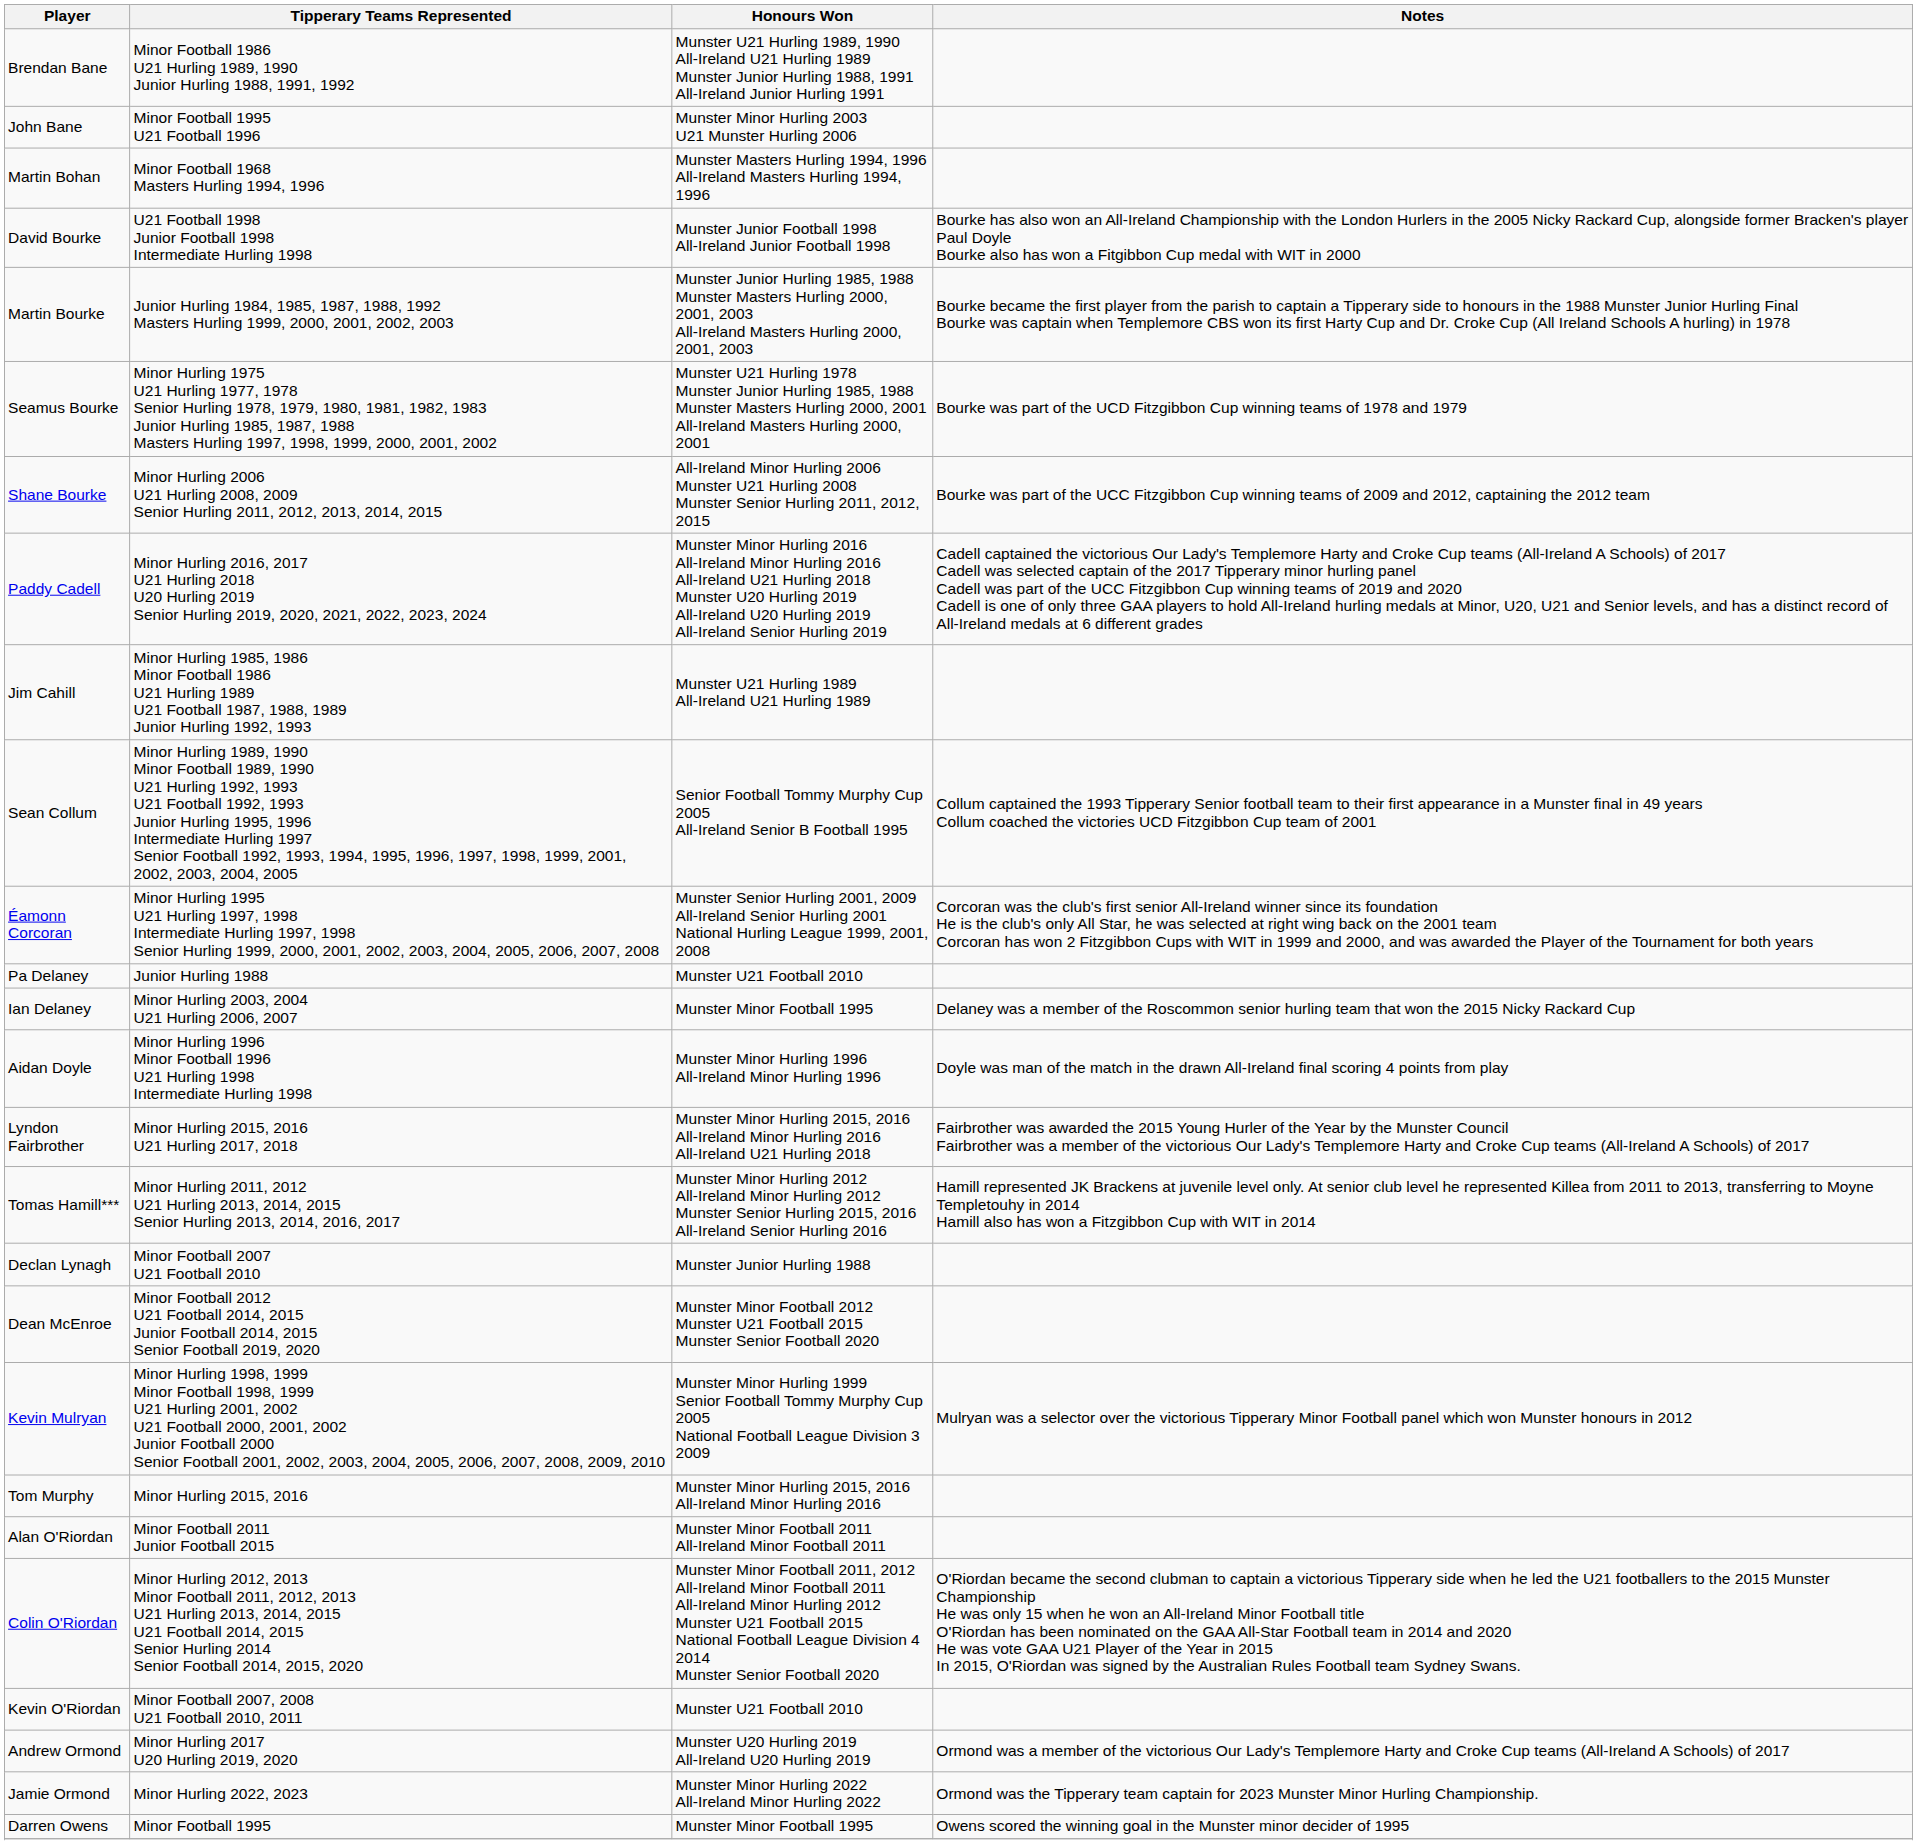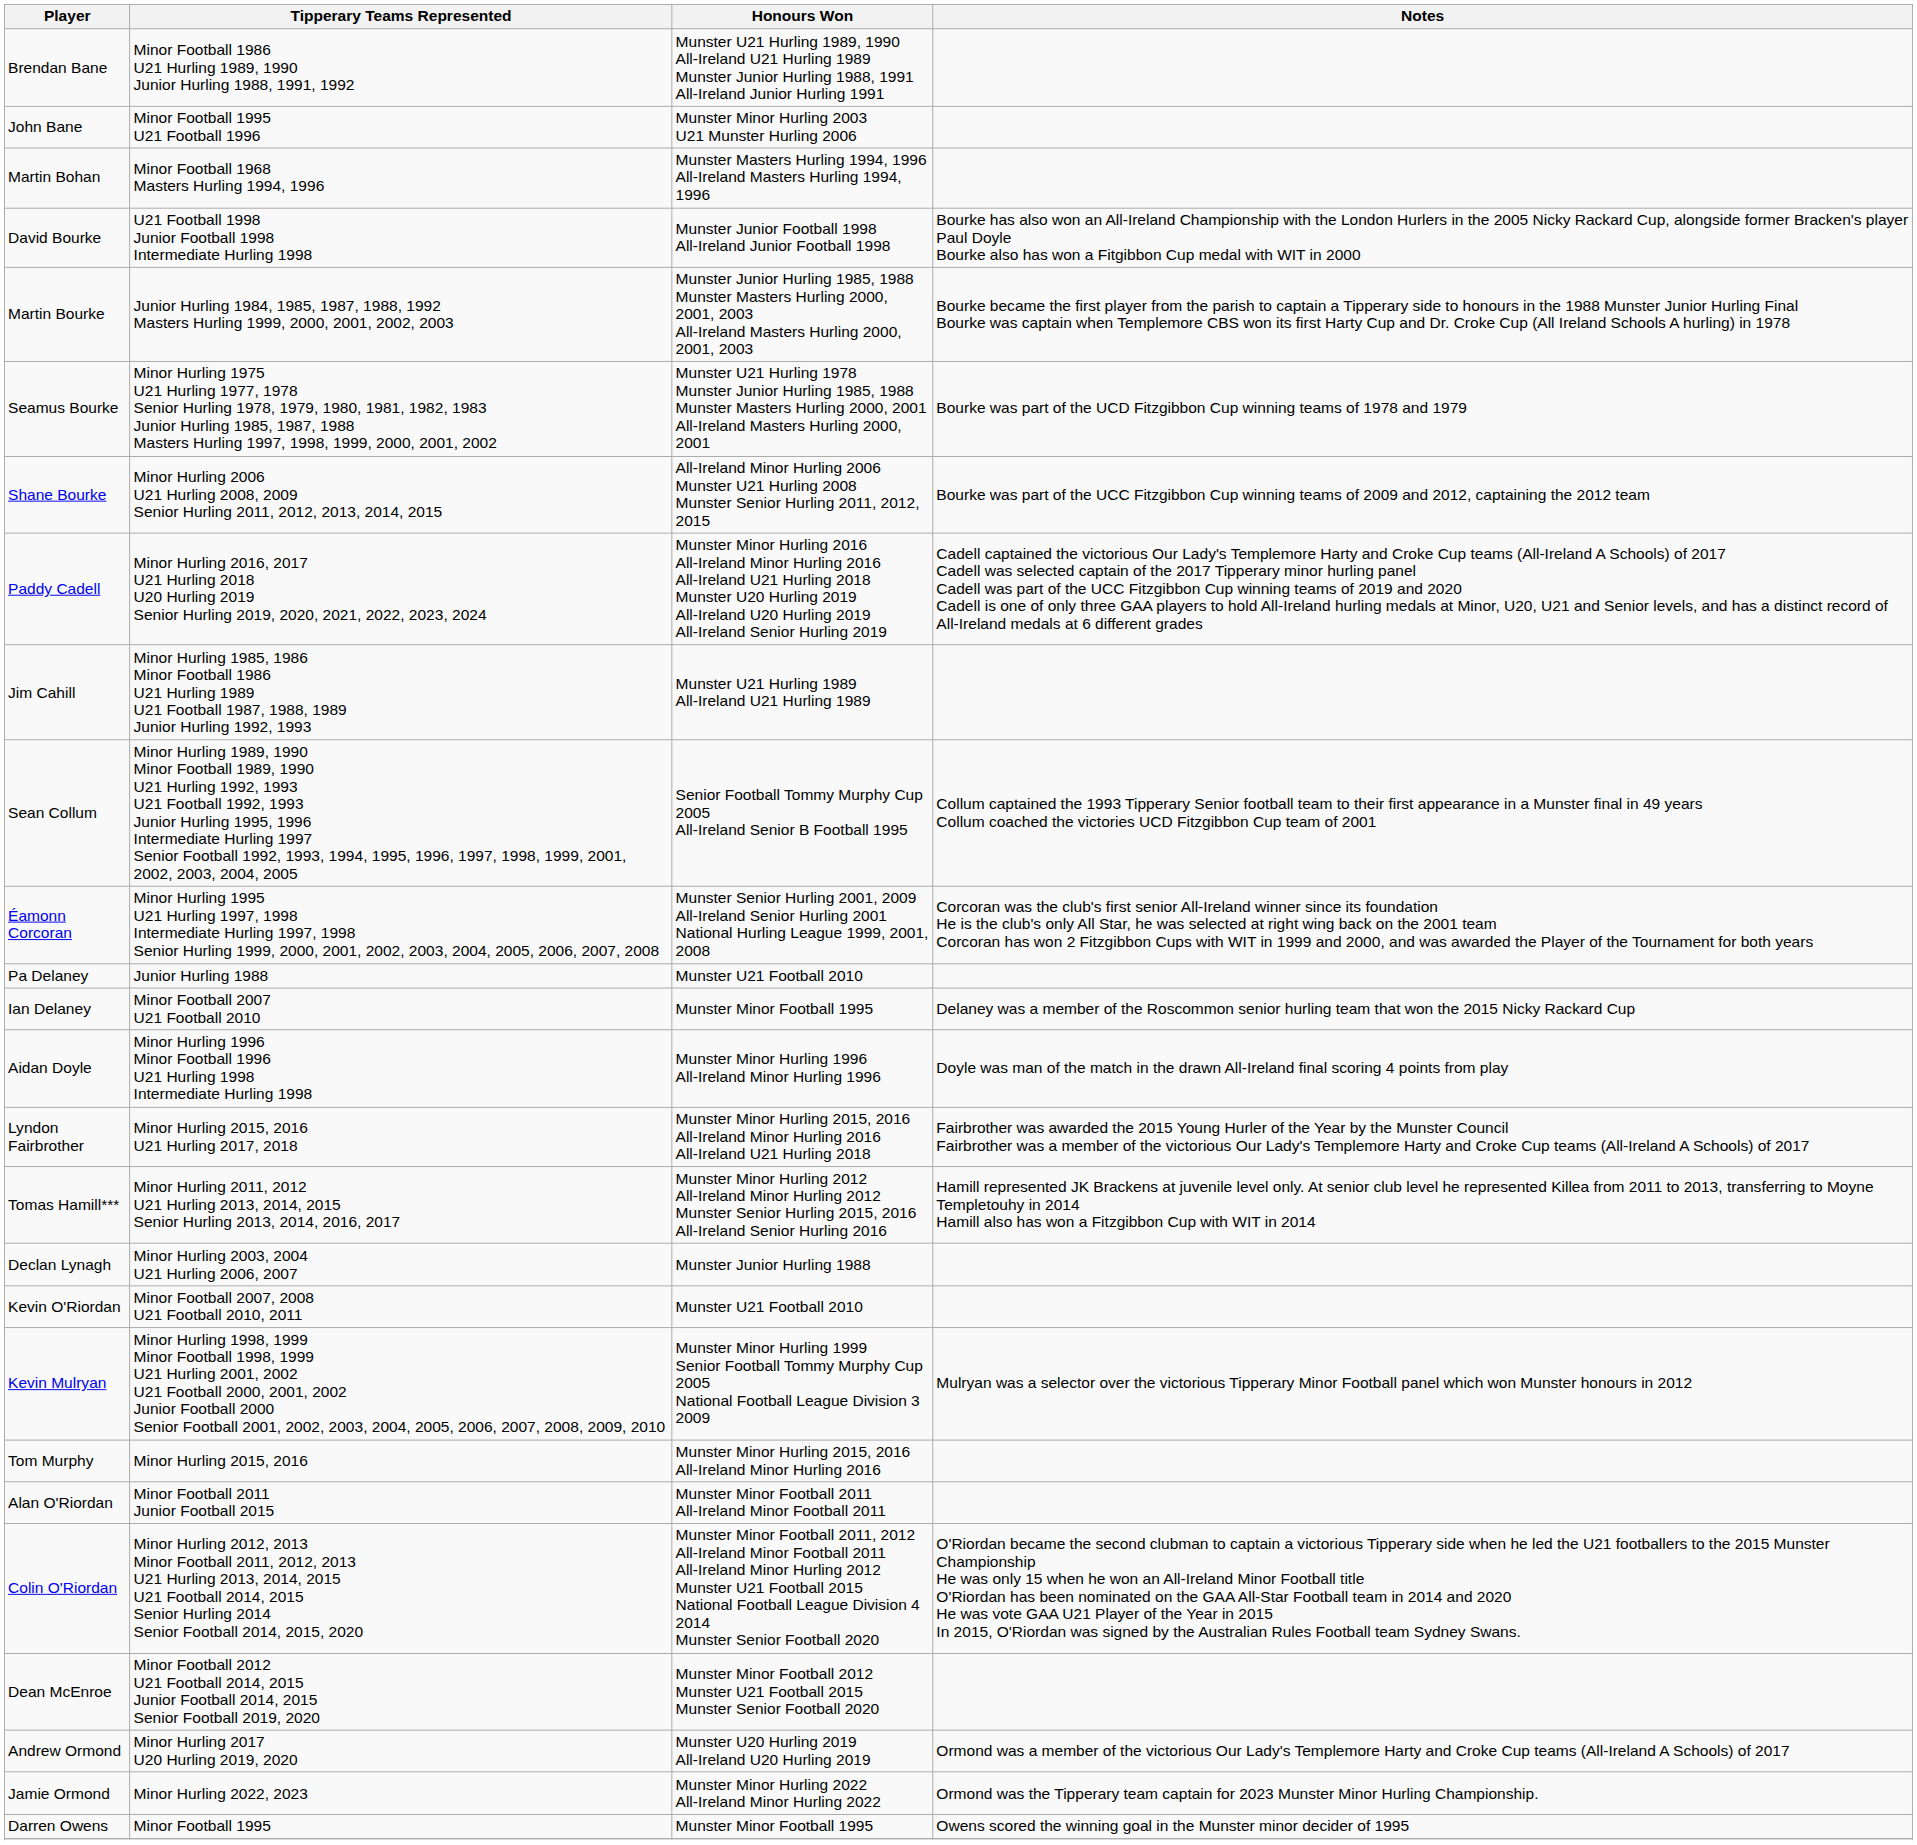 <table class="wikitable">
 <tr>
 <th>Player</th>
 <th>Tipperary Teams Represented</th>
 <th>Honours Won</th>
 <th>Notes</th>
 </tr>
 <tr>
 <td>Brendan Bane</td>
 <td>Minor Football 1986<br>U21 Hurling 1989, 1990<br>Junior Hurling 1988, 1991, 1992</td>
 <td>Munster U21 Hurling 1989, 1990<br>All-Ireland U21 Hurling 1989<br>Munster Junior Hurling 1988, 1991<br>All-Ireland Junior Hurling 1991</td>
 <td></td>
 </tr>
 <tr>
 <td>John Bane</td>
 <td>Minor Football 1995<br>U21 Football 1996</td>
 <td>Munster Minor Hurling 2003<br>U21 Munster Hurling 2006</td>
 <td></td>
 </tr>
 <tr>
 <td>Martin Bohan</td>
 <td>Minor Football 1968<br>Masters Hurling 1994, 1996</td>
 <td>Munster Masters Hurling 1994, 1996<br>All-Ireland Masters Hurling 1994, 1996</td>
 <td></td>
 </tr>
 <tr>
 <td>David Bourke</td>
 <td>U21 Football 1998<br>Junior Football 1998<br>Intermediate Hurling 1998</td>
 <td>Munster Junior Football 1998<br>All-Ireland Junior Football 1998</td>
 <td>Bourke has also won an All-Ireland Championship with the London Hurlers in the 2005 Nicky Rackard Cup, alongside former Bracken's player Paul Doyle<br>Bourke also has won a Fitgibbon Cup medal with WIT in 2000</td>
 </tr>
 <tr>
 <td>Martin Bourke</td>
 <td>Junior Hurling 1984, 1985, 1987, 1988, 1992<br>Masters Hurling 1999, 2000, 2001, 2002, 2003</td>
 <td>Munster Junior Hurling 1985, 1988<br>Munster Masters Hurling 2000, 2001, 2003<br>All-Ireland Masters Hurling 2000, 2001, 2003</td>
 <td>Bourke became the first player from the parish to captain a Tipperary side to honours in the 1988 Munster Junior Hurling Final<br>Bourke was captain when Templemore CBS won its first Harty Cup and Dr. Croke Cup (All Ireland Schools A hurling) in 1978</td>
 </tr>
 <tr>
 <td>Seamus Bourke</td>
 <td>Minor Hurling 1975<br>U21 Hurling 1977, 1978<br>Senior Hurling 1978, 1979, 1980, 1981, 1982, 1983<br>Junior Hurling 1985, 1987, 1988<br>Masters Hurling 1997, 1998, 1999, 2000, 2001, 2002</td>
 <td>Munster U21 Hurling 1978<br>Munster Junior Hurling 1985, 1988<br>Munster Masters Hurling 2000, 2001<br>All-Ireland Masters Hurling 2000, 2001</td>
 <td>Bourke was part of the UCD Fitzgibbon Cup winning teams of 1978 and 1979</td>
 </tr>
 <tr>
 <td><a href='#'>Shane Bourke</a></td>
 <td>Minor Hurling 2006<br>U21 Hurling 2008, 2009<br>Senior Hurling 2011, 2012, 2013, 2014, 2015</td>
 <td>All-Ireland Minor Hurling 2006<br>Munster U21 Hurling 2008<br>Munster Senior Hurling 2011, 2012, 2015</td>
 <td>Bourke was part of the UCC Fitzgibbon Cup winning teams of 2009 and 2012, captaining the 2012 team</td>
 </tr>
 <tr>
 <td><a href='#'>Paddy Cadell</a></td>
 <td>Minor Hurling 2016, 2017<br>U21 Hurling 2018<br>U20 Hurling 2019<br>Senior Hurling 2019, 2020, 2021, 2022, 2023, 2024</td>
 <td>Munster Minor Hurling 2016<br>All-Ireland Minor Hurling 2016<br>All-Ireland U21 Hurling 2018<br>Munster U20 Hurling 2019<br>All-Ireland U20 Hurling 2019<br>All-Ireland Senior Hurling 2019</td>
 <td>Cadell captained the victorious Our Lady's Templemore Harty and Croke Cup  teams (All-Ireland A Schools) of 2017<br>Cadell was selected captain of the 2017 Tipperary minor hurling panel<br>Cadell was part of the UCC Fitzgibbon Cup winning teams of 2019 and 2020<br>Cadell is one of only three GAA players to hold All-Ireland hurling medals at Minor, U20, U21 and Senior levels, and has a distinct record of All-Ireland medals at 6 different grades</td>
 </tr>
 <tr>
 <td>Jim Cahill</td>
 <td>Minor Hurling 1985, 1986<br>Minor Football 1986<br>U21 Hurling 1989<br>U21 Football 1987, 1988, 1989<br>Junior Hurling 1992, 1993</td>
 <td>Munster U21 Hurling 1989<br>All-Ireland U21 Hurling 1989</td>
 <td></td>
 </tr>
 <tr>
 <td>Sean Collum</td>
 <td>Minor Hurling 1989, 1990<br>Minor Football 1989, 1990<br>U21 Hurling 1992, 1993<br>U21 Football 1992, 1993<br>Junior Hurling 1995, 1996<br>Intermediate Hurling 1997<br>Senior Football 1992, 1993, 1994, 1995, 1996, 1997, 1998, 1999, 2001, 2002, 2003, 2004, 2005</td>
 <td>Senior Football Tommy Murphy Cup 2005<br>All-Ireland Senior B Football 1995</td>
 <td>Collum captained the 1993 Tipperary Senior football team to their first appearance in a Munster final in 49 years<br>Collum coached the victories UCD Fitzgibbon Cup team of 2001</td>
 </tr>
 <tr>
 <td><a href='#'>Éamonn Corcoran</a></td>
 <td>Minor Hurling 1995<br>U21 Hurling 1997, 1998<br>Intermediate Hurling 1997, 1998<br>Senior Hurling 1999, 2000, 2001, 2002, 2003, 2004, 2005, 2006, 2007, 2008</td>
 <td>Munster Senior Hurling 2001, 2009<br>All-Ireland Senior Hurling 2001<br>National Hurling League 1999, 2001, 2008</td>
 <td>Corcoran was the club's first senior All-Ireland winner since its foundation<br>He is the club's only All Star, he was selected at right wing back on the 2001 team<br>Corcoran has won 2 Fitzgibbon Cups with WIT in 1999 and 2000, and was awarded the Player of the Tournament for both years</td>
 </tr>
 <tr>
 <td>Pa Delaney</td>
 <td>Junior Hurling 1988</td>
 <td>Munster U21 Football 2010</td>
 <td></td>
 </tr>
 <tr>
 <td>Ian Delaney</td>
-<td>Minor Hurling 2003, 2004<br>U21 Hurling 2006, 2007</td>
+<td>Minor Football 2007<br>U21 Football 2010</td>
 <td>Munster Minor Football 1995</td>
 <td>Delaney was a member of the Roscommon senior hurling team that won the 2015 Nicky Rackard Cup</td>
 </tr>
 <tr>
 <td>Aidan Doyle</td>
 <td>Minor Hurling 1996<br>Minor Football 1996<br>U21 Hurling 1998<br>Intermediate Hurling 1998</td>
 <td>Munster Minor Hurling 1996<br>All-Ireland Minor Hurling 1996</td>
 <td>Doyle was man of the match in the drawn All-Ireland final scoring 4 points from play</td>
 </tr>
 <tr>
 <td>Lyndon Fairbrother</td>
 <td>Minor Hurling 2015, 2016<br>U21 Hurling 2017, 2018</td>
 <td>Munster Minor Hurling 2015, 2016<br>All-Ireland Minor Hurling 2016<br>All-Ireland U21 Hurling 2018</td>
 <td>Fairbrother was awarded the 2015 Young Hurler of the Year by the Munster Council<br>Fairbrother was a member of the victorious Our Lady's Templemore Harty and Croke Cup  teams (All-Ireland A Schools) of 2017</td>
 </tr>
 <tr>
 <td>Tomas Hamill***</td>
 <td>Minor Hurling 2011, 2012<br>U21 Hurling 2013, 2014, 2015<br>Senior Hurling 2013, 2014, 2016, 2017</td>
 <td>Munster Minor Hurling 2012<br>All-Ireland Minor Hurling 2012<br>Munster Senior Hurling 2015, 2016<br>All-Ireland Senior Hurling 2016</td>
 <td>Hamill represented JK Brackens at juvenile level only. At senior club level he represented Killea from 2011 to 2013, transferring to Moyne Templetouhy in 2014<br>Hamill also has won a Fitzgibbon Cup with WIT in 2014</td>
 </tr>
 <tr>
 <td>Declan Lynagh</td>
-<td>Minor Football 2007<br>U21 Football 2010</td>
+<td>Minor Hurling 2003, 2004<br>U21 Hurling 2006, 2007</td>
 <td>Munster Junior Hurling 1988</td>
 <td></td>
 </tr>
 <tr>
-<td>Dean McEnroe</td>
-<td>Minor Football 2012<br>U21 Football 2014, 2015<br>Junior Football 2014, 2015<br>Senior Football 2019, 2020</td>
-<td>Munster Minor Football 2012<br>Munster U21 Football 2015<br>Munster Senior Football 2020</td>
+<td>Kevin O'Riordan</td>
+<td>Minor Football 2007, 2008<br>U21 Football 2010, 2011</td>
+<td>Munster U21 Football 2010</td>
 <td></td>
 </tr>
 <tr>
 <td><a href='#'>Kevin Mulryan</a></td>
 <td>Minor Hurling 1998, 1999<br>Minor Football 1998, 1999<br>U21 Hurling 2001, 2002<br>U21 Football 2000, 2001, 2002<br>Junior Football 2000<br>Senior Football 2001, 2002, 2003, 2004, 2005, 2006, 2007, 2008, 2009, 2010</td>
 <td>Munster Minor Hurling 1999<br>Senior Football Tommy Murphy Cup 2005<br>National Football League Division 3 2009</td>
 <td>Mulryan was a selector over the victorious Tipperary Minor Football panel which won Munster honours in 2012</td>
 </tr>
 <tr>
 <td>Tom Murphy</td>
 <td>Minor Hurling 2015, 2016</td>
 <td>Munster Minor Hurling 2015, 2016<br>All-Ireland Minor Hurling 2016</td>
 <td></td>
 </tr>
 <tr>
 <td>Alan O'Riordan</td>
 <td>Minor Football 2011<br>Junior Football 2015</td>
 <td>Munster Minor Football 2011<br>All-Ireland Minor Football 2011</td>
 <td></td>
 </tr>
 <tr>
 <td><a href='#'>Colin O'Riordan</a></td>
 <td>Minor Hurling 2012, 2013<br>Minor Football 2011, 2012, 2013<br>U21 Hurling 2013, 2014, 2015<br>U21 Football 2014, 2015<br>Senior Hurling 2014<br>Senior Football 2014, 2015, 2020</td>
 <td>Munster Minor Football 2011, 2012<br>All-Ireland Minor Football 2011<br>All-Ireland Minor Hurling 2012<br>Munster U21 Football 2015<br>National Football League Division 4 2014<br>Munster Senior Football 2020</td>
 <td>O'Riordan became the second clubman to captain a victorious Tipperary side when he led the U21 footballers to the 2015 Munster Championship<br>He was only 15 when he won an All-Ireland Minor Football title<br>O'Riordan has been nominated on the GAA All-Star Football team in 2014 and 2020<br>He was vote GAA U21 Player of the Year in 2015 <br>In 2015, O'Riordan was signed by the Australian Rules Football team Sydney Swans.</td>
 </tr>
 <tr>
-<td>Kevin O'Riordan</td>
-<td>Minor Football 2007, 2008<br>U21 Football 2010, 2011</td>
-<td>Munster U21 Football 2010</td>
+<td>Dean McEnroe</td>
+<td>Minor Football 2012<br>U21 Football 2014, 2015<br>Junior Football 2014, 2015<br>Senior Football 2019, 2020</td>
+<td>Munster Minor Football 2012<br>Munster U21 Football 2015<br>Munster Senior Football 2020</td>
 <td></td>
 </tr>
 <tr>
 <td>Andrew Ormond</td>
 <td>Minor Hurling 2017<br>U20 Hurling 2019, 2020</td>
 <td>Munster U20 Hurling 2019<br>All-Ireland U20 Hurling 2019</td>
 <td>Ormond was a member of the victorious Our Lady's Templemore Harty and Croke Cup  teams (All-Ireland A Schools) of 2017</td>
 </tr>
 <tr>
 <td>Jamie Ormond</td>
 <td>Minor Hurling 2022, 2023</td>
 <td>Munster Minor Hurling 2022<br>All-Ireland Minor Hurling 2022</td>
 <td>Ormond was the Tipperary team captain for 2023 Munster Minor Hurling Championship.</td>
 </tr>
 <tr>
 <td>Darren Owens</td>
 <td>Minor Football 1995</td>
 <td>Munster Minor Football 1995</td>
 <td>Owens scored the winning goal in the Munster minor decider of 1995</td>
 </tr>
 <tr>
 </tr>
 <tr Jason Kirwan>
 </tr>
 <tr Club is named after him.>
 </tr>
 <tr u21 boxing champion>
 </tr>
 <tr Was once kicked out of Clonmore pub for drinking too many pints.. rocked down to the a senior game and kicked 1-7 from play from corner back.>
 </tr>
 <tr Once asked the ref how long was left despite the ball not been thrown in. Jason responded by telling the ref that he will buy him a pint if he says the pitch is not playable. Jason wasa hungover after drinking 2 bottles of WKD & 32 pints of Beamish.>
 </tr>
 </table>
